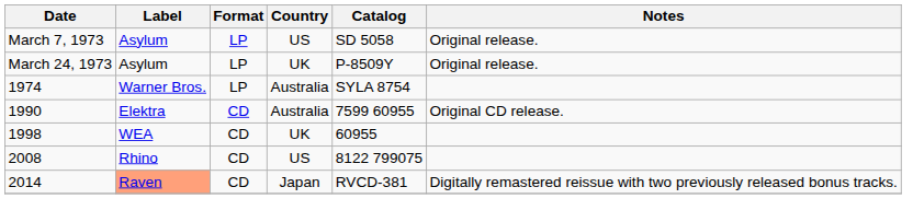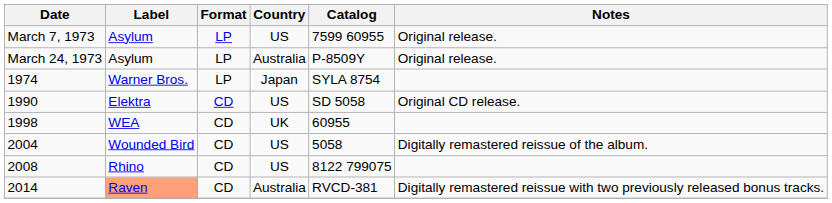 <table class="wikitable" border="1">
 <tr>
 <th>Date</th>
 <th>Label</th>
 <th>Format</th>
 <th>Country</th>
 <th>Catalog</th>
 <th>Notes</th>
 </tr>
 <tr>
 <td>March 7, 1973</td>
 <td><a href='#'>Asylum</a></td>
 <td align="center"><a href='#'>LP</a></td>
 <td align="center">US</td>
-<td>SD 5058</td>
+<td>7599 60955</td>
 <td>Original release.</td>
 </tr>
 <tr>
 <td>March 24, 1973</td>
 <td>Asylum</td>
 <td align="center">LP</td>
-<td align="center">UK</td>
+<td align="center">Australia</td>
 <td>P-8509Y</td>
 <td>Original release.</td>
 </tr>
 <tr>
 <td>1974</td>
 <td><a href='#'>Warner Bros.</a></td>
 <td align="center">LP</td>
-<td align="center">Australia</td>
+<td align="center">Japan</td>
 <td>SYLA 8754</td>
 <td></td>
 </tr>
 <tr>
 <td>1990</td>
 <td><a href='#'>Elektra</a></td>
 <td align="center"><a href='#'>CD</a></td>
-<td align="center">Australia</td>
-<td>7599 60955</td>
+<td align="center">US</td>
+<td>SD 5058</td>
 <td>Original CD release.</td>
 </tr>
 <tr>
 <td>1998</td>
 <td><a href='#'>WEA</a></td>
 <td align="center">CD</td>
 <td align="center">UK</td>
 <td>60955</td>
 <td></td>
+</tr>
+<tr>
+<td>2004</td>
+<td><a href='#'>Wounded Bird</a></td>
+<td align="center">CD</td>
+<td align="center">US</td>
+<td>5058</td>
+<td>Digitally remastered reissue of the album.</td>
 </tr>
 <tr>
 <td>2008</td>
 <td><a href='#'>Rhino</a></td>
 <td align="center">CD</td>
 <td align="center">US</td>
 <td>8122 799075</td>
 <td></td>
 </tr>
 <tr>
 <td>2014</td>
 <td style="background: lightsalmon;"><a href='#'>Raven</a></td>
 <td align="center">CD</td>
-<td align="center">Japan</td>
+<td align="center">Australia</td>
 <td>RVCD-381</td>
 <td>Digitally remastered reissue with two previously released bonus tracks.</td>
 </tr>
 <tr>
 </tr>
 </table>
